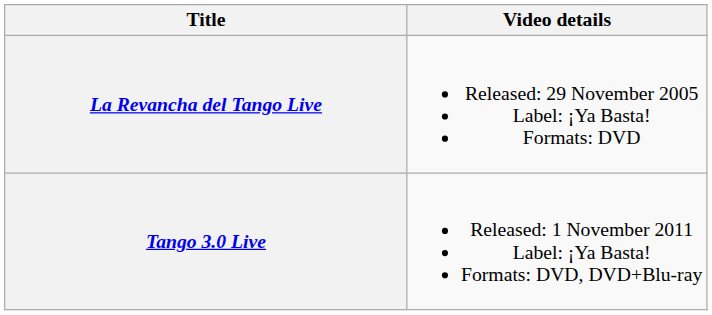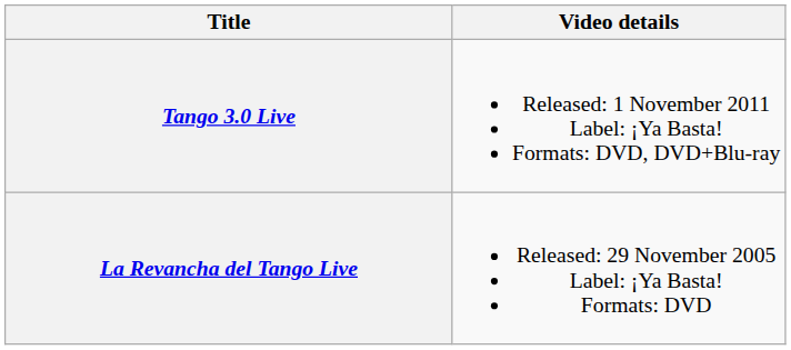 <table class="wikitable plainrowheaders" style="text-align:center;">
 <tr>
 <th scope="col" style="width:20em;">Title</th>
 <th scope="col">Video details</th>
 </tr>
 <tr>
+<th scope="row"><em><a href='#'>Tango 3.0 Live</a></em></th>
+<td><br><ul><li>Released: 1 November 2011</li><li>Label: ¡Ya Basta!</li><li>Formats: DVD, DVD+Blu-ray</li></ul></td>
+</tr>
+<tr>
 <th scope="row"><em><a href='#'>La Revancha del Tango Live</a></em></th>
 <td><br><ul><li>Released: 29 November 2005</li><li>Label: ¡Ya Basta!</li><li>Formats: DVD</li></ul></td>
 </tr>
-<tr>
-<th scope="row"><em><a href='#'>Tango 3.0 Live</a></em></th>
-<td><br><ul><li>Released: 1 November 2011</li><li>Label: ¡Ya Basta!</li><li>Formats: DVD, DVD+Blu-ray</li></ul></td>
-</tr>
 </table>
